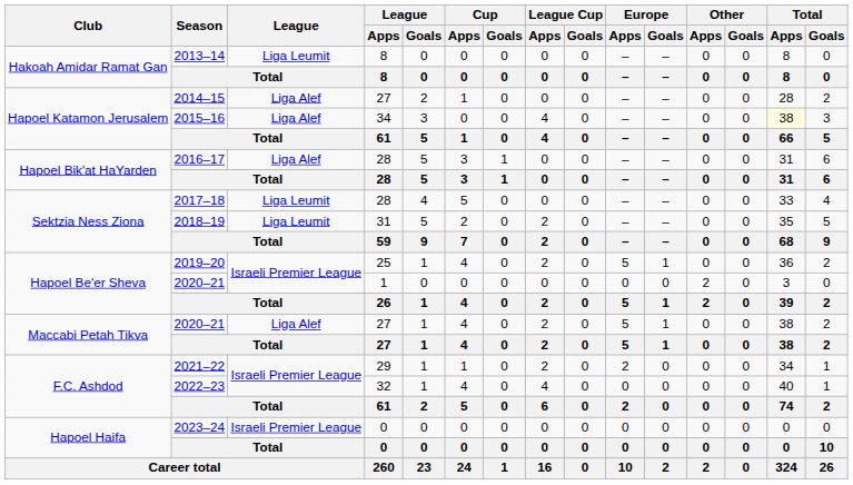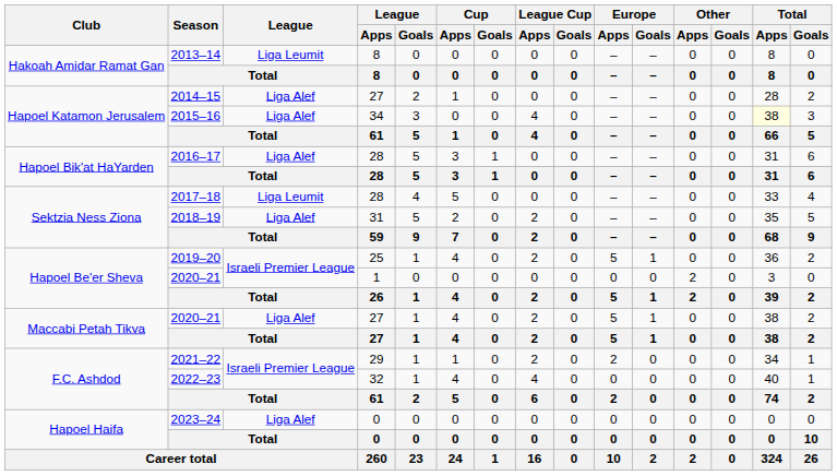 <table class="wikitable" style="text-align: center;">
 <tr>
 <th rowspan="2">Club</th>
 <th rowspan="2">Season</th>
 <th rowspan="2">League</th>
 <th colspan="2">League</th>
 <th colspan="2">Cup</th>
 <th colspan="2">League Cup</th>
 <th colspan="2">Europe</th>
 <th colspan="2">Other</th>
 <th colspan="2">Total</th>
 </tr>
 <tr>
 <th>Apps</th>
 <th>Goals</th>
 <th>Apps</th>
 <th>Goals</th>
 <th>Apps</th>
 <th>Goals</th>
 <th>Apps</th>
 <th>Goals</th>
 <th>Apps</th>
 <th>Goals</th>
 <th>Apps</th>
 <th>Goals</th>
 </tr>
 <tr>
 <td rowspan="2"><a href='#'>Hakoah Amidar Ramat Gan</a></td>
 <td><a href='#'>2013–14</a></td>
 <td rowspan="1"><a href='#'>Liga Leumit</a></td>
 <td>8</td>
 <td>0</td>
 <td>0</td>
 <td>0</td>
 <td>0</td>
 <td>0</td>
 <td>–</td>
 <td>–</td>
 <td>0</td>
 <td>0</td>
 <td>8</td>
 <td>0</td>
 </tr>
 <tr>
 <th colspan="2">Total</th>
 <th>8</th>
 <th>0</th>
 <th>0</th>
 <th>0</th>
 <th>0</th>
 <th>0</th>
 <th>–</th>
 <th>–</th>
 <th>0</th>
 <th>0</th>
 <th>8</th>
 <th>0</th>
 </tr>
 <tr>
 <td rowspan="3"><a href='#'>Hapoel Katamon Jerusalem</a></td>
 <td><a href='#'>2014–15</a></td>
 <td rowspan="1"><a href='#'>Liga Alef</a></td>
 <td>27</td>
 <td>2</td>
 <td>1</td>
 <td>0</td>
 <td>0</td>
 <td>0</td>
 <td>–</td>
 <td>–</td>
 <td>0</td>
 <td>0</td>
 <td>28</td>
 <td>2</td>
 </tr>
 <tr>
 <td><a href='#'>2015–16</a></td>
 <td rowspan="1"><a href='#'>Liga Alef</a></td>
 <td>34</td>
 <td>3</td>
 <td>0</td>
 <td>0</td>
 <td>4</td>
 <td>0</td>
 <td>–</td>
 <td>–</td>
 <td>0</td>
 <td>0</td>
 <td style="background: lightyellow;">38</td>
 <td>3</td>
 </tr>
 <tr>
 <th colspan="2">Total</th>
 <th>61</th>
 <th>5</th>
 <th>1</th>
 <th>0</th>
 <th>4</th>
 <th>0</th>
 <th>–</th>
 <th>–</th>
 <th>0</th>
 <th>0</th>
 <th>66</th>
 <th>5</th>
 </tr>
 <tr>
 <td rowspan="2"><a href='#'>Hapoel Bik'at HaYarden</a></td>
 <td><a href='#'>2016–17</a></td>
 <td rowspan="1"><a href='#'>Liga Alef</a></td>
 <td>28</td>
 <td>5</td>
 <td>3</td>
 <td>1</td>
 <td>0</td>
 <td>0</td>
 <td>–</td>
 <td>–</td>
 <td>0</td>
 <td>0</td>
 <td>31</td>
 <td>6</td>
 </tr>
 <tr>
 <th colspan="2">Total</th>
 <th>28</th>
 <th>5</th>
 <th>3</th>
 <th>1</th>
 <th>0</th>
 <th>0</th>
 <th>–</th>
 <th>–</th>
 <th>0</th>
 <th>0</th>
 <th>31</th>
 <th>6</th>
 </tr>
 <tr>
 <td rowspan="3"><a href='#'>Sektzia Ness Ziona</a></td>
 <td><a href='#'>2017–18</a></td>
 <td rowspan="1"><a href='#'>Liga Leumit</a></td>
 <td>28</td>
 <td>4</td>
 <td>5</td>
 <td>0</td>
 <td>0</td>
 <td>0</td>
 <td>–</td>
 <td>–</td>
 <td>0</td>
 <td>0</td>
 <td>33</td>
 <td>4</td>
 </tr>
 <tr>
 <td><a href='#'>2018–19</a></td>
-<td rowspan="1"><a href='#'>Liga Leumit</a></td>
+<td rowspan="1"><a href='#'>Liga Alef</a></td>
 <td>31</td>
 <td>5</td>
 <td>2</td>
 <td>0</td>
 <td>2</td>
 <td>0</td>
 <td>–</td>
 <td>–</td>
 <td>0</td>
 <td>0</td>
 <td>35</td>
 <td>5</td>
 </tr>
 <tr>
 <th colspan="2">Total</th>
 <th>59</th>
 <th>9</th>
 <th>7</th>
 <th>0</th>
 <th>2</th>
 <th>0</th>
 <th>–</th>
 <th>–</th>
 <th>0</th>
 <th>0</th>
 <th>68</th>
 <th>9</th>
 </tr>
 <tr>
 <td rowspan="3"><a href='#'>Hapoel Be'er Sheva</a></td>
 <td><a href='#'>2019–20</a></td>
 <td rowspan="2"><a href='#'>Israeli Premier League</a></td>
 <td>25</td>
 <td>1</td>
 <td>4</td>
 <td>0</td>
 <td>2</td>
 <td>0</td>
 <td>5</td>
 <td>1</td>
 <td>0</td>
 <td>0</td>
 <td>36</td>
 <td>2</td>
 </tr>
 <tr>
 <td><a href='#'>2020–21</a></td>
 <td>1</td>
 <td>0</td>
 <td>0</td>
 <td>0</td>
 <td>0</td>
 <td>0</td>
 <td>0</td>
 <td>0</td>
 <td>2</td>
 <td>0</td>
 <td>3</td>
 <td>0</td>
 </tr>
 <tr>
 <th colspan="2">Total</th>
 <th>26</th>
 <th>1</th>
 <th>4</th>
 <th>0</th>
 <th>2</th>
 <th>0</th>
 <th>5</th>
 <th>1</th>
 <th>2</th>
 <th>0</th>
 <th>39</th>
 <th>2</th>
 </tr>
 <tr>
 <td rowspan="2"><a href='#'>Maccabi Petah Tikva</a></td>
 <td><a href='#'>2020–21</a></td>
 <td rowspan="1"><a href='#'>Liga Alef</a></td>
 <td>27</td>
 <td>1</td>
 <td>4</td>
 <td>0</td>
 <td>2</td>
 <td>0</td>
 <td>5</td>
 <td>1</td>
 <td>0</td>
 <td>0</td>
 <td>38</td>
 <td>2</td>
 </tr>
 <tr>
 <th colspan="2">Total</th>
 <th>27</th>
 <th>1</th>
 <th>4</th>
 <th>0</th>
 <th>2</th>
 <th>0</th>
 <th>5</th>
 <th>1</th>
 <th>0</th>
 <th>0</th>
 <th>38</th>
 <th>2</th>
 </tr>
 <tr>
 <td rowspan="3"><a href='#'>F.C. Ashdod</a></td>
 <td><a href='#'>2021–22</a></td>
 <td rowspan="2"><a href='#'>Israeli Premier League</a></td>
 <td>29</td>
 <td>1</td>
 <td>1</td>
 <td>0</td>
 <td>2</td>
 <td>0</td>
 <td>2</td>
 <td>0</td>
 <td>0</td>
 <td>0</td>
 <td>34</td>
 <td>1</td>
 </tr>
 <tr>
 <td><a href='#'>2022–23</a></td>
 <td>32</td>
 <td>1</td>
 <td>4</td>
 <td>0</td>
 <td>4</td>
 <td>0</td>
 <td>0</td>
 <td>0</td>
 <td>0</td>
 <td>0</td>
 <td>40</td>
 <td>1</td>
 </tr>
 <tr>
 <th colspan="2">Total</th>
 <th>61</th>
 <th>2</th>
 <th>5</th>
 <th>0</th>
 <th>6</th>
 <th>0</th>
 <th>2</th>
 <th>0</th>
 <th>0</th>
 <th>0</th>
 <th>74</th>
 <th>2</th>
 </tr>
 <tr>
 <td rowspan="2"><a href='#'>Hapoel Haifa</a></td>
 <td><a href='#'>2023–24</a></td>
-<td rowspan="1"><a href='#'>Israeli Premier League</a></td>
+<td rowspan="1"><a href='#'>Liga Alef</a></td>
 <td>0</td>
 <td>0</td>
 <td>0</td>
 <td>0</td>
 <td>0</td>
 <td>0</td>
 <td>0</td>
 <td>0</td>
 <td>0</td>
 <td>0</td>
 <td>0</td>
 <td>0</td>
 </tr>
 <tr>
 <th colspan="2">Total</th>
 <th>0</th>
 <th>0</th>
 <th>0</th>
 <th>0</th>
 <th>0</th>
 <th>0</th>
 <th>0</th>
 <th>0</th>
 <th>0</th>
 <th>0</th>
 <th>0</th>
 <th>10</th>
 </tr>
 <tr>
 <th colspan="3">Career total</th>
 <th>260</th>
 <th>23</th>
 <th>24</th>
 <th>1</th>
 <th>16</th>
 <th>0</th>
 <th>10</th>
 <th>2</th>
 <th>2</th>
 <th>0</th>
 <th>324</th>
 <th>26</th>
 </tr>
 </table>
